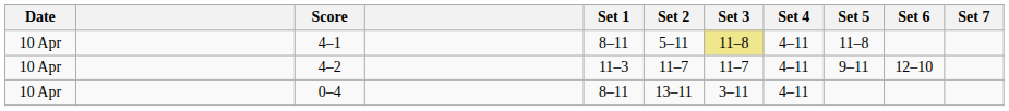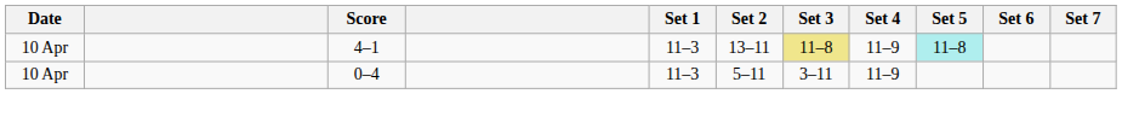 <table class="wikitable" style="text-align: center; font-size:90% ">
 <tr>
 <th width="60">Date</th>
 <th align="right" width="200"></th>
 <th width="60">Score</th>
 <th align="left" width="200"></th>
 <th width="50">Set 1</th>
 <th width="50">Set 2</th>
 <th width="50">Set 3</th>
 <th width="50">Set 4</th>
 <th width="50">Set 5</th>
 <th width="50">Set 6</th>
 <th width="50">Set 7</th>
 </tr>
 <tr>
 <td>10 Apr</td>
 <td align=left><strong></strong></td>
 <td align=center>4–1</td>
 <td align=left></td>
-<td>8–11</td>
-<td>5–11</td>
+<td>11–3</td>
+<td>13–11</td>
 <td style="background: khaki;">11–8</td>
-<td>4–11</td>
-<td>11–8</td>
+<td>11–9</td>
+<td style="background: paleturquoise;">11–8</td>
 <td></td>
-<td></td>
-</tr>
-<tr>
-<td>10 Apr</td>
-<td align=left><strong></strong></td>
-<td align=center>4–2</td>
-<td align=left></td>
-<td>11–3</td>
-<td>11–7</td>
-<td>11–7</td>
-<td>4–11</td>
-<td>9–11</td>
-<td>12–10</td>
 <td></td>
 </tr>
 <tr>
 <td>10 Apr</td>
 <td align=left></td>
 <td align=center>0–4</td>
 <td align=left><strong></strong></td>
-<td>8–11</td>
-<td>13–11</td>
+<td>11–3</td>
+<td>5–11</td>
 <td>3–11</td>
-<td>4–11</td>
+<td>11–9</td>
 <td></td>
 <td></td>
 <td></td>
 </tr>
 </table>
